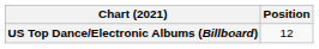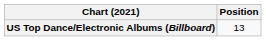 <table class="wikitable plainrowheaders" style="text-align:center">
 <tr>
 <th scope="col">Chart (2021)</th>
 <th scope="col">Position</th>
 </tr>
 <tr>
 <th scope="row">US Top Dance/Electronic Albums (<em>Billboard</em>)</th>
-<td>12</td>
+<td>13</td>
 </tr>
 </table>
